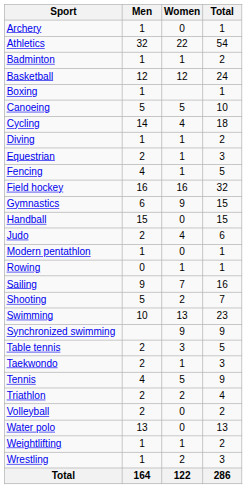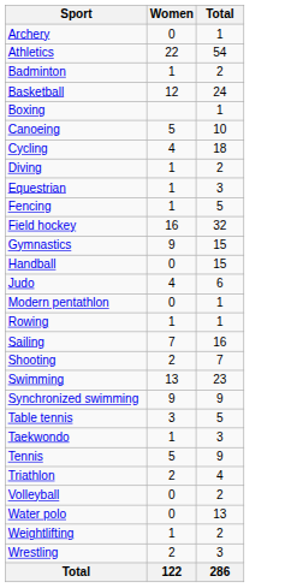 <table class="wikitable sortable" style="text-align:center">
 <tr>
 <th width=180>Sport</th>
-<th width=55>Men</th>
 <th width=55>Women</th>
 <th width=55>Total</th>
 </tr>
 <tr>
 <td align=left><a href='#'>Archery</a></td>
-<td>1</td>
 <td>0</td>
 <td>1</td>
 </tr>
 <tr>
 <td align=left><a href='#'>Athletics</a></td>
-<td>32</td>
 <td>22</td>
 <td>54</td>
 </tr>
 <tr>
 <td align=left><a href='#'>Badminton</a></td>
 <td>1</td>
-<td>1</td>
 <td>2</td>
 </tr>
 <tr>
 <td align=left><a href='#'>Basketball</a></td>
 <td>12</td>
-<td>12</td>
 <td>24</td>
 </tr>
 <tr>
 <td align=left><a href='#'>Boxing</a></td>
-<td>1</td>
 <td></td>
 <td>1</td>
 </tr>
 <tr>
 <td align=left><a href='#'>Canoeing</a></td>
 <td>5</td>
-<td>5</td>
 <td>10</td>
 </tr>
 <tr>
 <td align=left><a href='#'>Cycling</a></td>
-<td>14</td>
 <td>4</td>
 <td>18</td>
 </tr>
 <tr>
 <td align=left><a href='#'>Diving</a></td>
 <td>1</td>
-<td>1</td>
 <td>2</td>
 </tr>
 <tr>
 <td align=left><a href='#'>Equestrian</a></td>
-<td>2</td>
 <td>1</td>
 <td>3</td>
 </tr>
 <tr>
 <td align=left><a href='#'>Fencing</a></td>
-<td>4</td>
 <td>1</td>
 <td>5</td>
 </tr>
 <tr>
 <td align=left><a href='#'>Field hockey</a></td>
 <td>16</td>
-<td>16</td>
 <td>32</td>
 </tr>
 <tr>
 <td align=left><a href='#'>Gymnastics</a></td>
-<td>6</td>
 <td>9</td>
 <td>15</td>
 </tr>
 <tr>
 <td align=left><a href='#'>Handball</a></td>
-<td>15</td>
 <td>0</td>
 <td>15</td>
 </tr>
 <tr>
 <td align=left><a href='#'>Judo</a></td>
-<td>2</td>
 <td>4</td>
 <td>6</td>
 </tr>
 <tr>
 <td align=left><a href='#'>Modern pentathlon</a></td>
-<td>1</td>
 <td>0</td>
 <td>1</td>
 </tr>
 <tr>
 <td align=left><a href='#'>Rowing</a></td>
-<td>0</td>
 <td>1</td>
 <td>1</td>
 </tr>
 <tr>
 <td align=left><a href='#'>Sailing</a></td>
-<td>9</td>
 <td>7</td>
 <td>16</td>
 </tr>
 <tr>
 <td align=left><a href='#'>Shooting</a></td>
-<td>5</td>
 <td>2</td>
 <td>7</td>
 </tr>
 <tr>
 <td align=left><a href='#'>Swimming</a></td>
-<td>10</td>
 <td>13</td>
 <td>23</td>
 </tr>
 <tr>
 <td align=left><a href='#'>Synchronized swimming</a></td>
-<td></td>
 <td>9</td>
 <td>9</td>
 </tr>
 <tr>
 <td align=left><a href='#'>Table tennis</a></td>
-<td>2</td>
 <td>3</td>
 <td>5</td>
 </tr>
 <tr>
 <td align=left><a href='#'>Taekwondo</a></td>
-<td>2</td>
 <td>1</td>
 <td>3</td>
 </tr>
 <tr>
 <td align=left><a href='#'>Tennis</a></td>
-<td>4</td>
 <td>5</td>
 <td>9</td>
 </tr>
 <tr>
 <td align=left><a href='#'>Triathlon</a></td>
 <td>2</td>
-<td>2</td>
 <td>4</td>
 </tr>
 <tr>
 <td align=left><a href='#'>Volleyball</a></td>
-<td>2</td>
 <td>0</td>
 <td>2</td>
 </tr>
 <tr>
 <td align=left><a href='#'>Water polo</a></td>
-<td>13</td>
 <td>0</td>
 <td>13</td>
 </tr>
 <tr>
 <td align=left><a href='#'>Weightlifting</a></td>
 <td>1</td>
-<td>1</td>
 <td>2</td>
 </tr>
 <tr>
 <td align=left><a href='#'>Wrestling</a></td>
-<td>1</td>
 <td>2</td>
 <td>3</td>
 </tr>
 <tr class="sortbottom">
 <th>Total</th>
-<th>164</th>
 <th>122</th>
 <th>286</th>
 </tr>
 </table>
